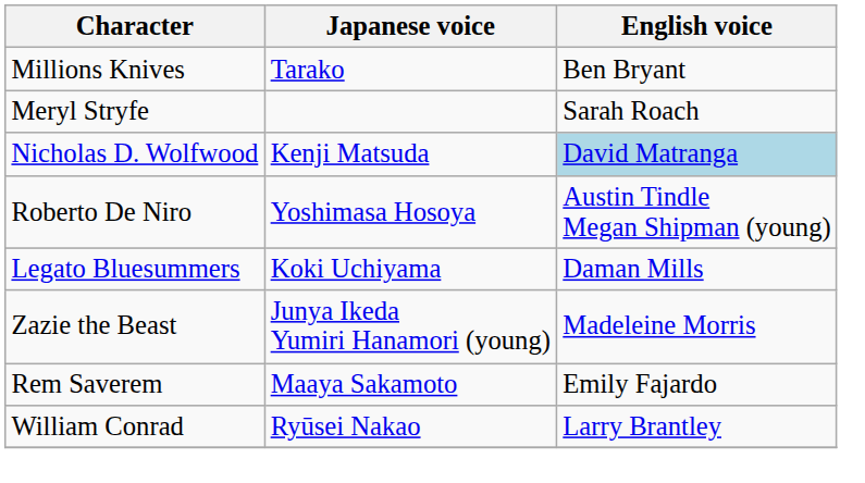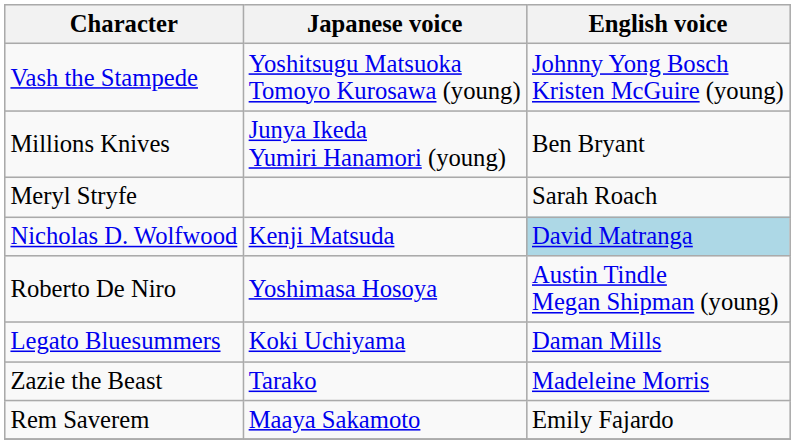 <table class="wikitable">
 <tr>
 <th>Character</th>
 <th>Japanese voice</th>
 <th>English voice</th>
 </tr>
 <tr>
+<td><a href='#'>Vash the Stampede</a></td>
+<td><a href='#'>Yoshitsugu Matsuoka</a><br><a href='#'>Tomoyo Kurosawa</a> (young)</td>
+<td><a href='#'>Johnny Yong Bosch</a><br><a href='#'>Kristen McGuire</a> (young)</td>
+</tr>
+<tr>
 <td>Millions Knives</td>
-<td><a href='#'>Tarako</a></td>
+<td><a href='#'>Junya Ikeda</a><br><a href='#'>Yumiri Hanamori</a> (young)</td>
 <td>Ben Bryant</td>
 </tr>
 <tr>
 <td>Meryl Stryfe</td>
 <td></td>
 <td>Sarah Roach</td>
 </tr>
 <tr>
 <td><a href='#'>Nicholas D. Wolfwood</a></td>
 <td><a href='#'>Kenji Matsuda</a></td>
 <td style="background: lightblue;"><a href='#'>David Matranga</a></td>
 </tr>
 <tr>
 <td>Roberto De Niro</td>
 <td><a href='#'>Yoshimasa Hosoya</a></td>
 <td><a href='#'>Austin Tindle</a><br><a href='#'>Megan Shipman</a> (young)</td>
 </tr>
 <tr>
 <td><a href='#'>Legato Bluesummers</a></td>
 <td><a href='#'>Koki Uchiyama</a></td>
 <td><a href='#'>Daman Mills</a></td>
 </tr>
 <tr>
 <td>Zazie the Beast</td>
-<td><a href='#'>Junya Ikeda</a><br><a href='#'>Yumiri Hanamori</a> (young)</td>
+<td><a href='#'>Tarako</a></td>
 <td><a href='#'>Madeleine Morris</a></td>
 </tr>
 <tr>
 <td>Rem Saverem</td>
 <td><a href='#'>Maaya Sakamoto</a></td>
 <td>Emily Fajardo</td>
 </tr>
 <tr>
-<td>William Conrad</td>
-<td><a href='#'>Ryūsei Nakao</a></td>
-<td><a href='#'>Larry Brantley</a></td>
-</tr>
-<tr>
 </tr>
 </table>
